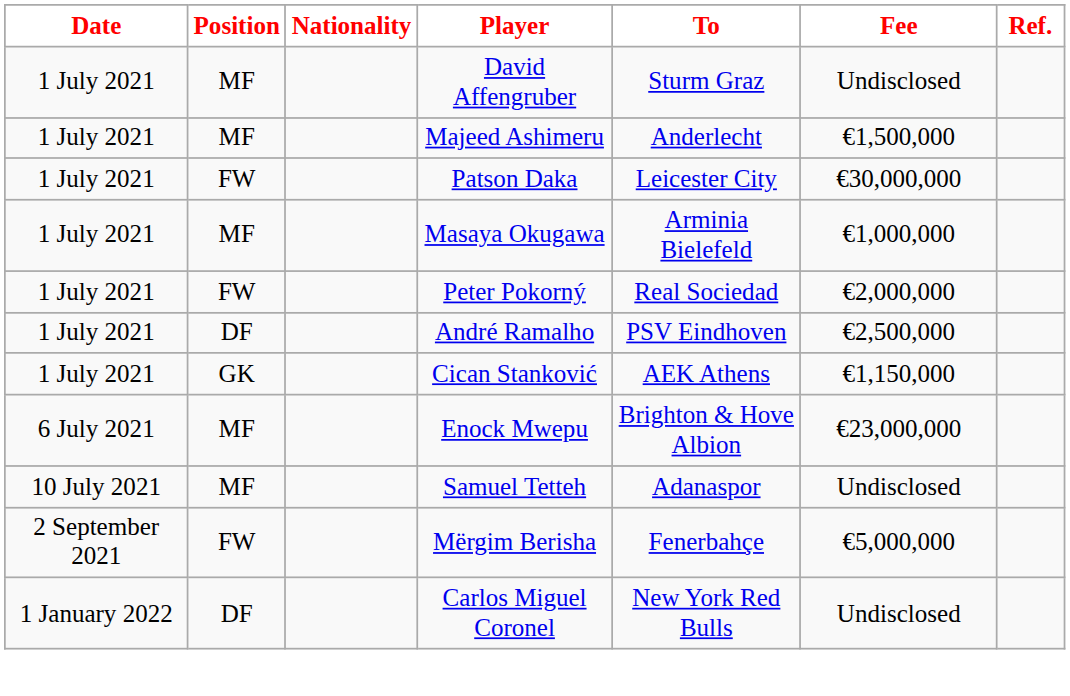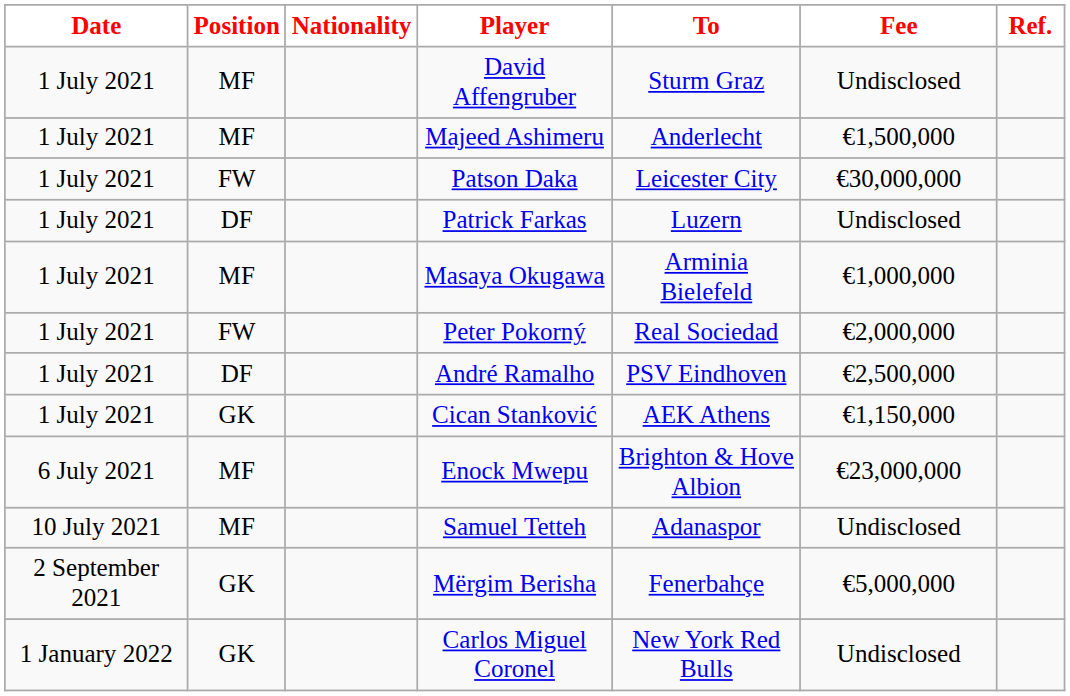 <table class="wikitable"  style="text-align:center; font-size:90%; ">
 <tr>
 <th style="background:#FFFFFF; color:#FF0000; width:200px;">Date</th>
 <th style="background:#FFFFFF; color:#FF0000; width:50px;">Position</th>
 <th style="background:#FFFFFF; color:#FF0000; width:50px;">Nationality</th>
 <th style="background:#FFFFFF; color:#FF0000; width:200px;">Player</th>
 <th style="background:#FFFFFF; color:#FF0000; width:200px;">To</th>
 <th style="background:#FFFFFF; color:#FF0000; width:200px;">Fee</th>
 <th style="background:#FFFFFF; color:#FF0000; width:50px;">Ref.</th>
 </tr>
 <tr>
 <td>1 July 2021</td>
 <td>MF</td>
 <td></td>
 <td><a href='#'>David Affengruber</a></td>
 <td><a href='#'>Sturm Graz</a></td>
 <td>Undisclosed</td>
 <td></td>
 </tr>
 <tr>
 <td>1 July 2021</td>
 <td>MF</td>
 <td></td>
 <td><a href='#'>Majeed Ashimeru</a></td>
 <td> <a href='#'>Anderlecht</a></td>
 <td>€1,500,000</td>
 <td></td>
 </tr>
 <tr>
 <td>1 July 2021</td>
 <td>FW</td>
 <td></td>
 <td><a href='#'>Patson Daka</a></td>
 <td> <a href='#'>Leicester City</a></td>
 <td>€30,000,000</td>
+<td></td>
+</tr>
+<tr>
+<td>1 July 2021</td>
+<td>DF</td>
+<td></td>
+<td><a href='#'>Patrick Farkas</a></td>
+<td> <a href='#'>Luzern</a></td>
+<td>Undisclosed</td>
 <td></td>
 </tr>
 <tr>
 <td>1 July 2021</td>
 <td>MF</td>
 <td></td>
 <td><a href='#'>Masaya Okugawa</a></td>
 <td> <a href='#'>Arminia Bielefeld</a></td>
 <td>€1,000,000</td>
 <td></td>
 </tr>
 <tr>
 <td>1 July 2021</td>
 <td>FW</td>
 <td></td>
 <td><a href='#'>Peter Pokorný</a></td>
 <td> <a href='#'>Real Sociedad</a></td>
 <td>€2,000,000</td>
 <td></td>
 </tr>
 <tr>
 <td>1 July 2021</td>
 <td>DF</td>
 <td></td>
 <td><a href='#'>André Ramalho</a></td>
 <td> <a href='#'>PSV Eindhoven</a></td>
 <td>€2,500,000</td>
 <td></td>
 </tr>
 <tr>
 <td>1 July 2021</td>
 <td>GK</td>
 <td></td>
 <td><a href='#'>Cican Stanković</a></td>
 <td> <a href='#'>AEK Athens</a></td>
 <td>€1,150,000</td>
 <td></td>
 </tr>
 <tr>
 <td>6 July 2021</td>
 <td>MF</td>
 <td></td>
 <td><a href='#'>Enock Mwepu</a></td>
 <td> <a href='#'>Brighton & Hove Albion</a></td>
 <td>€23,000,000</td>
 <td></td>
 </tr>
 <tr>
 <td>10 July 2021</td>
 <td>MF</td>
 <td></td>
 <td><a href='#'>Samuel Tetteh</a></td>
 <td> <a href='#'>Adanaspor</a></td>
 <td>Undisclosed</td>
 <td></td>
 </tr>
 <tr>
 <td>2 September 2021</td>
-<td>FW</td>
+<td>GK</td>
 <td></td>
 <td><a href='#'>Mërgim Berisha</a></td>
 <td> <a href='#'>Fenerbahçe</a></td>
 <td>€5,000,000</td>
 <td></td>
 </tr>
 <tr>
 <td>1 January 2022</td>
-<td>DF</td>
+<td>GK</td>
 <td></td>
 <td><a href='#'>Carlos Miguel Coronel</a></td>
 <td> <a href='#'>New York Red Bulls</a></td>
 <td>Undisclosed</td>
 <td></td>
 </tr>
 </table>
